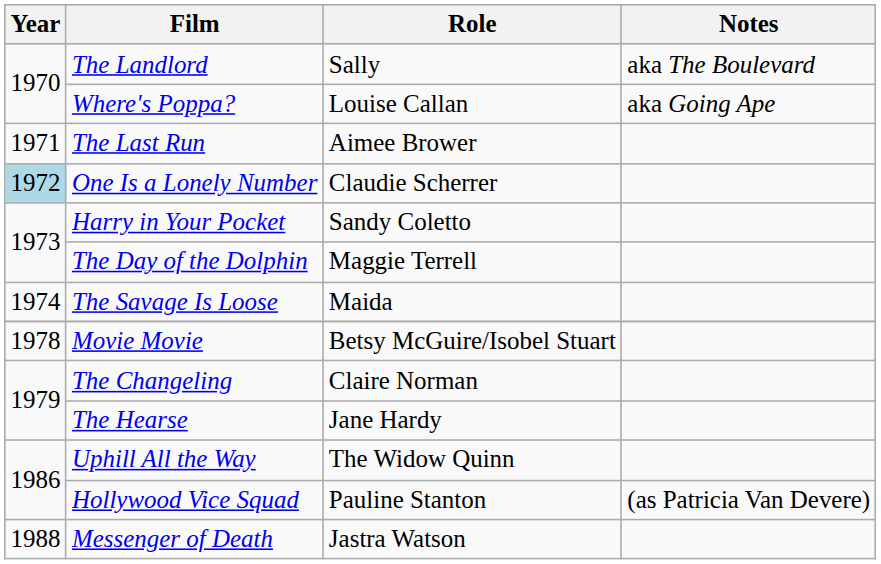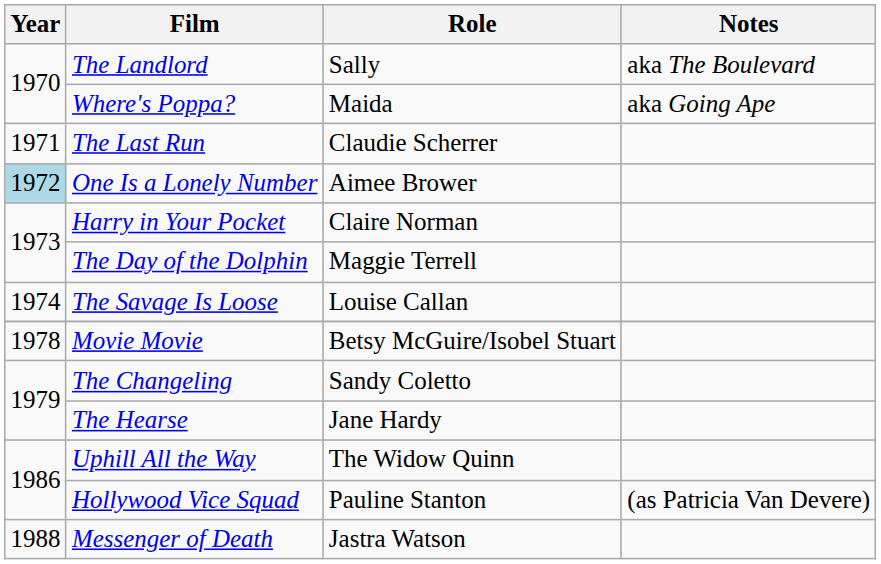 <table class="wikitable sortable plainrowheaders">
 <tr align="center">
 <th>Year</th>
 <th>Film</th>
 <th>Role</th>
 <th>Notes</th>
 </tr>
 <tr>
 <td rowspan=2>1970</td>
 <td><em><a href='#'>The Landlord</a></em></td>
 <td>Sally</td>
 <td>aka <em>The Boulevard</em></td>
 </tr>
 <tr>
 <td><em><a href='#'>Where's Poppa?</a></em></td>
-<td>Louise Callan</td>
+<td>Maida</td>
 <td>aka <em>Going Ape</em></td>
 </tr>
 <tr>
 <td>1971</td>
 <td><em><a href='#'>The Last Run</a></em></td>
-<td>Aimee Brower</td>
+<td>Claudie Scherrer</td>
 <td></td>
 </tr>
 <tr>
 <td style="background: lightblue;">1972</td>
 <td><em><a href='#'>One Is a Lonely Number</a></em></td>
-<td>Claudie Scherrer</td>
+<td>Aimee Brower</td>
 <td></td>
 </tr>
 <tr>
 <td rowspan=2>1973</td>
 <td><em><a href='#'>Harry in Your Pocket</a></em></td>
-<td>Sandy Coletto</td>
+<td>Claire Norman</td>
 <td></td>
 </tr>
 <tr>
 <td><em><a href='#'>The Day of the Dolphin</a></em></td>
 <td>Maggie Terrell</td>
 <td></td>
 </tr>
 <tr>
 <td>1974</td>
 <td><em><a href='#'>The Savage Is Loose</a></em></td>
-<td>Maida</td>
+<td>Louise Callan</td>
 <td></td>
 </tr>
 <tr>
 </tr>
 <tr>
 <td>1978</td>
 <td><em><a href='#'>Movie Movie</a></em></td>
 <td>Betsy McGuire/Isobel Stuart</td>
 <td></td>
 </tr>
 <tr>
 <td rowspan=2>1979</td>
 <td><em><a href='#'>The Changeling</a></em></td>
-<td>Claire Norman</td>
+<td>Sandy Coletto</td>
 <td></td>
 </tr>
 <tr>
 <td><em><a href='#'>The Hearse</a></em></td>
 <td>Jane Hardy</td>
 <td></td>
 </tr>
 <tr>
 <td rowspan=2>1986</td>
 <td><em><a href='#'>Uphill All the Way</a></em></td>
 <td>The Widow Quinn</td>
 <td></td>
 </tr>
 <tr>
 <td><em><a href='#'>Hollywood Vice Squad</a></em></td>
 <td>Pauline Stanton</td>
 <td>(as Patricia Van Devere)</td>
 </tr>
 <tr>
 <td>1988</td>
 <td><em><a href='#'>Messenger of Death</a></em></td>
 <td>Jastra Watson</td>
 <td></td>
 </tr>
 </table>
